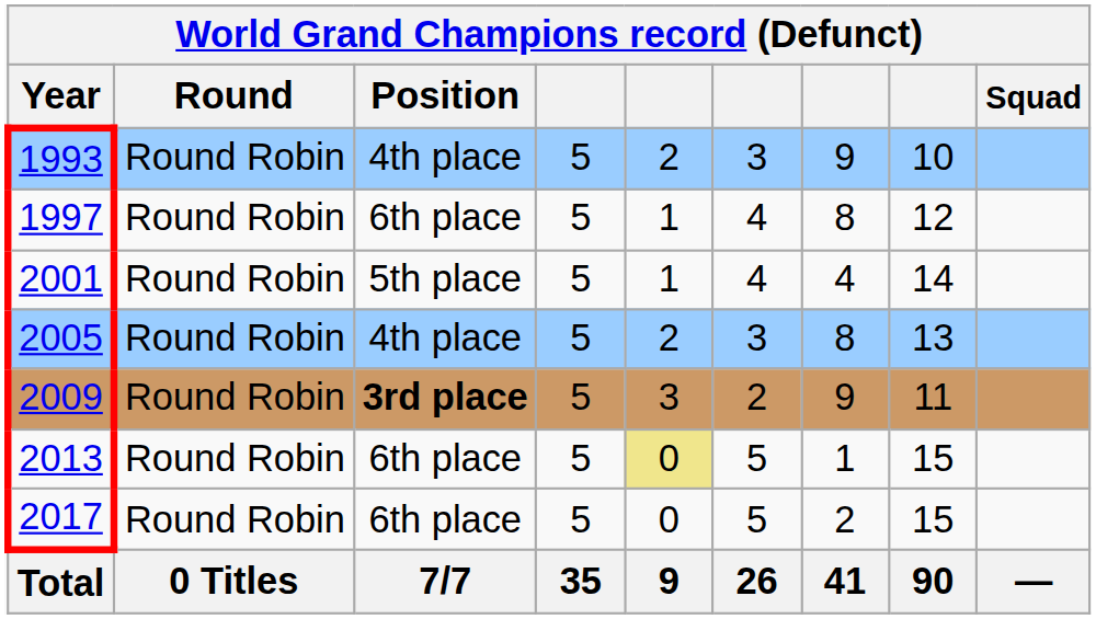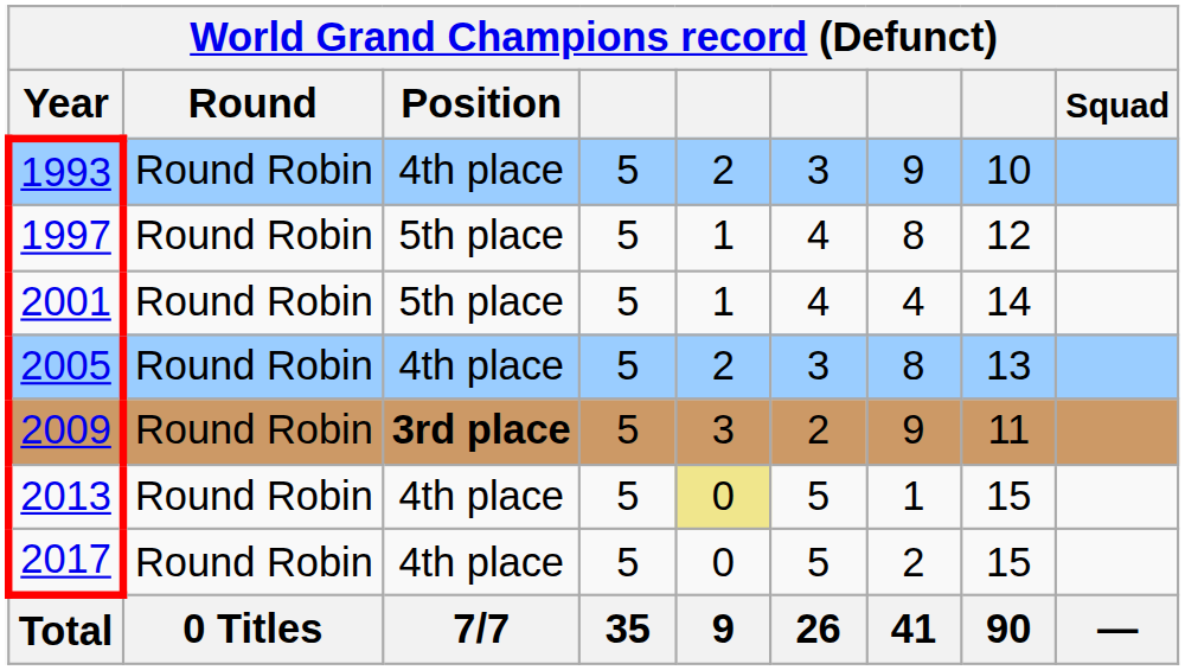 <table class="wikitable collapsible collapsed" style="text-align: center;">
 <tr>
 <th colspan=9><a href='#'>World Grand Champions record</a>  (Defunct)</th>
 </tr>
 <tr>
 <th>Year</th>
 <th>Round</th>
 <th>Position</th>
 <th width=30></th>
 <th width=30></th>
 <th width=30></th>
 <th width=30></th>
 <th width=30></th>
 <th><small>Squad</small></th>
 </tr>
 <tr bgcolor=#9acdff>
 <td style="border-top: 3px solid red; border-left: 3px solid red; border-right: 3px solid red"> <a href='#'>1993</a></td>
 <td>Round Robin</td>
 <td>4th place</td>
 <td>5</td>
 <td>2</td>
 <td>3</td>
 <td>9</td>
 <td>10</td>
 <td></td>
 </tr>
 <tr>
 <td style="border-left: 3px solid red; border-right: 3px solid red"> <a href='#'>1997</a></td>
 <td>Round Robin</td>
-<td>6th place</td>
+<td>5th place</td>
 <td>5</td>
 <td>1</td>
 <td>4</td>
 <td>8</td>
 <td>12</td>
 <td></td>
 </tr>
 <tr>
 <td style="border-left: 3px solid red; border-right: 3px solid red"> <a href='#'>2001</a></td>
 <td>Round Robin</td>
 <td>5th place</td>
 <td>5</td>
 <td>1</td>
 <td>4</td>
 <td>4</td>
 <td>14</td>
 <td></td>
 </tr>
 <tr bgcolor=#9acdff>
 <td style="border-left: 3px solid red; border-right: 3px solid red"> <a href='#'>2005</a></td>
 <td>Round Robin</td>
 <td>4th place</td>
 <td>5</td>
 <td>2</td>
 <td>3</td>
 <td>8</td>
 <td>13</td>
 <td></td>
 </tr>
 <tr bgcolor=#cc9966>
 <td style="border-left: 3px solid red; border-right: 3px solid red"> <a href='#'>2009</a></td>
 <td>Round Robin</td>
 <td><strong>3rd place</strong></td>
 <td>5</td>
 <td>3</td>
 <td>2</td>
 <td>9</td>
 <td>11</td>
 <td></td>
 </tr>
 <tr>
 <td style="border-left: 3px solid red; border-right: 3px solid red"> <a href='#'>2013</a></td>
 <td>Round Robin</td>
-<td>6th place</td>
+<td>4th place</td>
 <td>5</td>
 <td style="background: khaki;">0</td>
 <td>5</td>
 <td>1</td>
 <td>15</td>
 <td></td>
 </tr>
 <tr>
 <td style="border-left: 3px solid red; border-right: 3px solid red; border-bottom: 3px solid red"> <a href='#'>2017</a></td>
 <td>Round Robin</td>
-<td>6th place</td>
+<td>4th place</td>
 <td>5</td>
 <td>0</td>
 <td>5</td>
 <td>2</td>
 <td>15</td>
 <td></td>
 </tr>
 <tr>
 <th colspan=1>Total</th>
 <th>0 Titles</th>
 <th>7/7</th>
 <th>35</th>
 <th>9</th>
 <th>26</th>
 <th>41</th>
 <th>90</th>
 <th>—</th>
 </tr>
 </table>
